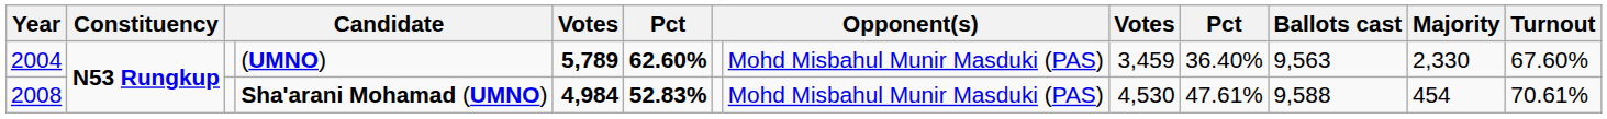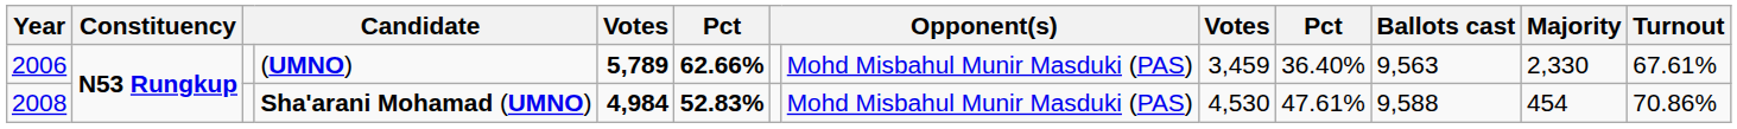 <table class="wikitable" style="margin:0.5em ; font-size:95%">
 <tr>
 <th>Year</th>
 <th>Constituency</th>
 <th colspan=2>Candidate</th>
 <th>Votes</th>
 <th>Pct</th>
 <th colspan=2>Opponent(s)</th>
 <th>Votes</th>
 <th>Pct</th>
 <th>Ballots cast</th>
 <th>Majority</th>
 <th>Turnout</th>
 </tr>
 <tr>
-<td><a href='#'>2004</a></td>
+<td><a href='#'>2006</a></td>
 <td rowspan=2><strong>N53 <a href='#'>Rungkup</a></strong></td>
 <td></td>
 <td> (<a href='#'><strong>UMNO</strong></a>)</td>
 <td align=right><strong>5,789</strong></td>
-<td><strong>62.60%</strong></td>
+<td><strong>62.66%</strong></td>
 <td></td>
 <td><a href='#'>Mohd Misbahul Munir Masduki</a> (<a href='#'>PAS</a>)</td>
 <td align=right>3,459</td>
 <td>36.40%</td>
 <td>9,563</td>
 <td>2,330</td>
-<td>67.60%</td>
+<td>67.61%</td>
 </tr>
 <tr>
 <td><a href='#'>2008</a></td>
 <td></td>
 <td><strong>Sha'arani Mohamad</strong> (<a href='#'><strong>UMNO</strong></a>)</td>
 <td align=right><strong>4,984</strong></td>
 <td><strong>52.83%</strong></td>
 <td></td>
 <td><a href='#'>Mohd Misbahul Munir Masduki</a> (<a href='#'>PAS</a>)</td>
 <td align=right>4,530</td>
 <td>47.61%</td>
 <td>9,588</td>
 <td>454</td>
-<td>70.61%</td>
+<td>70.86%</td>
 </tr>
 </table>
